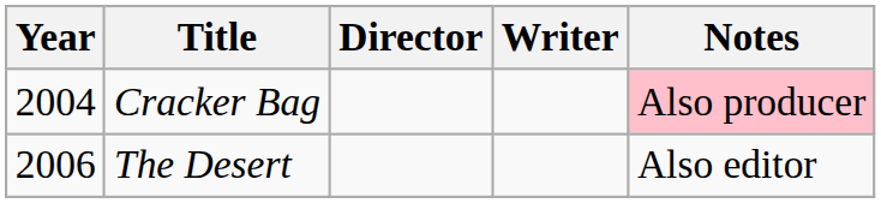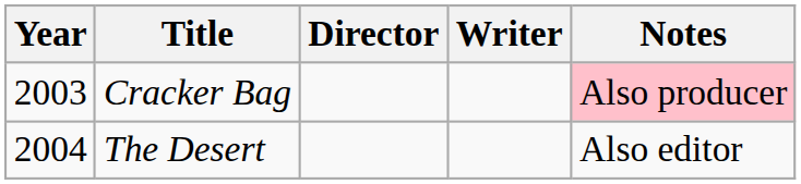 <table class="wikitable">
 <tr>
 <th>Year</th>
 <th>Title</th>
 <th>Director</th>
 <th>Writer</th>
 <th>Notes</th>
 </tr>
 <tr>
-<td>2004</td>
+<td>2003</td>
 <td><em>Cracker Bag</em></td>
 <td></td>
 <td></td>
 <td style="background: pink;">Also producer</td>
 </tr>
 <tr>
-<td>2006</td>
+<td>2004</td>
 <td><em>The Desert</em></td>
 <td></td>
 <td></td>
 <td>Also editor</td>
 </tr>
 </table>
